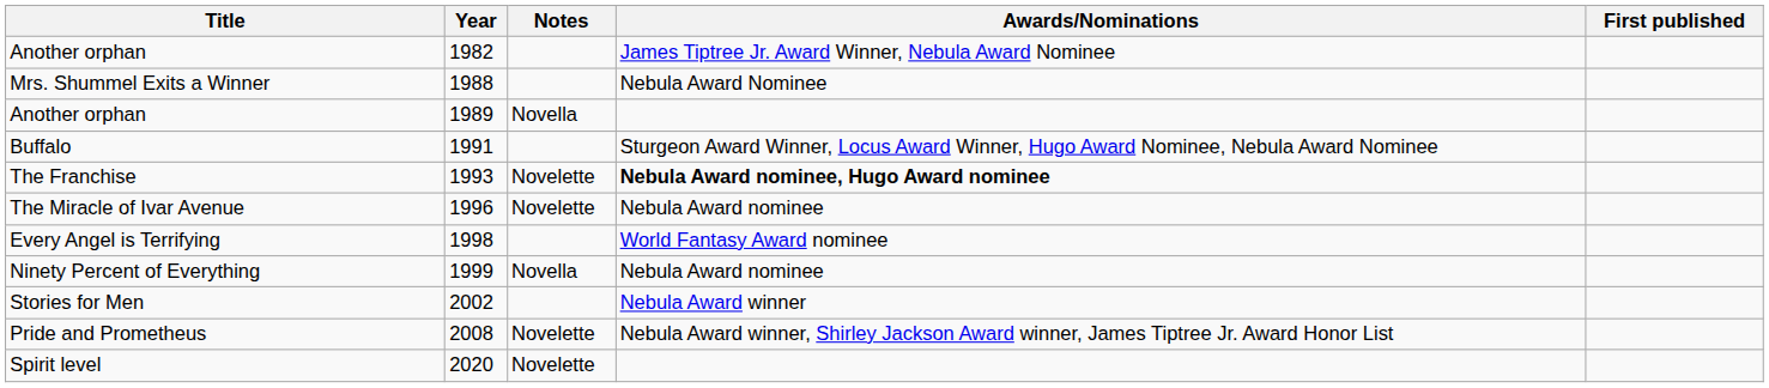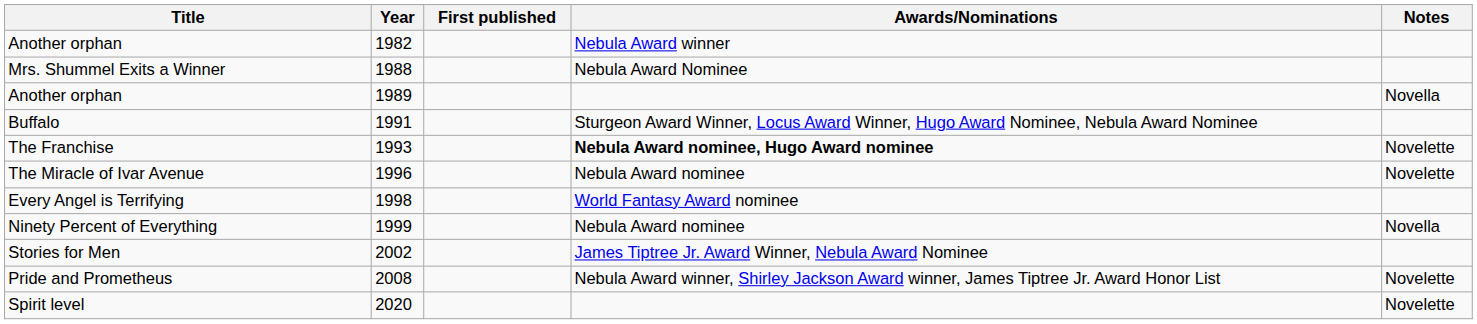 <table class='wikitable sortable' width='90%'>
 <tr>
 <th width=25%>Title</th>
 <th>Year</th>
+<th>First published</th>
+<th>Awards/Nominations</th>
 <th>Notes</th>
-<th>Awards/Nominations</th>
-<th>First published</th>
 </tr>
 <tr>
 <td>Another orphan</td>
 <td>1982</td>
 <td></td>
-<td><a href='#'>James Tiptree Jr. Award</a> Winner, <a href='#'>Nebula Award</a> Nominee</td>
+<td><a href='#'>Nebula Award</a> winner</td>
 <td></td>
 </tr>
 <tr>
 <td>Mrs. Shummel Exits a Winner</td>
 <td>1988</td>
 <td></td>
 <td>Nebula Award Nominee</td>
 <td></td>
 </tr>
 <tr>
 <td>Another orphan</td>
 <td>1989</td>
-<td>Novella</td>
 <td></td>
 <td></td>
+<td>Novella</td>
 </tr>
 <tr>
 <td>Buffalo</td>
 <td>1991</td>
 <td></td>
 <td>Sturgeon Award Winner, <a href='#'>Locus Award</a> Winner, <a href='#'>Hugo Award</a> Nominee, Nebula Award Nominee</td>
 <td></td>
 </tr>
 <tr>
 <td>The Franchise</td>
 <td>1993</td>
+<td></td>
+<td><strong>Nebula Award nominee, Hugo Award nominee</strong></td>
 <td>Novelette</td>
-<td><strong>Nebula Award nominee, Hugo Award nominee</strong></td>
-<td></td>
 </tr>
 <tr>
 <td>The Miracle of Ivar Avenue</td>
 <td>1996</td>
+<td></td>
+<td>Nebula Award nominee</td>
 <td>Novelette</td>
-<td>Nebula Award nominee</td>
-<td></td>
 </tr>
 <tr>
 <td>Every Angel is Terrifying</td>
 <td>1998</td>
 <td></td>
 <td><a href='#'>World Fantasy Award</a> nominee</td>
 <td></td>
 </tr>
 <tr>
 <td>Ninety Percent of Everything</td>
 <td>1999</td>
+<td></td>
+<td>Nebula Award nominee</td>
 <td>Novella</td>
-<td>Nebula Award nominee</td>
-<td></td>
 </tr>
 <tr>
 <td>Stories for Men</td>
 <td>2002</td>
 <td></td>
-<td><a href='#'>Nebula Award</a> winner</td>
+<td><a href='#'>James Tiptree Jr. Award</a> Winner, <a href='#'>Nebula Award</a> Nominee</td>
 <td></td>
 </tr>
 <tr>
 <td>Pride and Prometheus</td>
 <td>2008</td>
+<td></td>
+<td>Nebula Award winner, <a href='#'>Shirley Jackson Award</a> winner, James Tiptree Jr. Award Honor List</td>
 <td>Novelette</td>
-<td>Nebula Award winner, <a href='#'>Shirley Jackson Award</a> winner, James Tiptree Jr. Award Honor List</td>
-<td></td>
 </tr>
 <tr>
 <td>Spirit level</td>
 <td>2020</td>
-<td>Novelette</td>
 <td></td>
 <td></td>
+<td>Novelette</td>
 </tr>
 </table>
